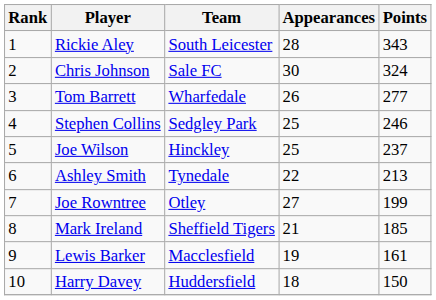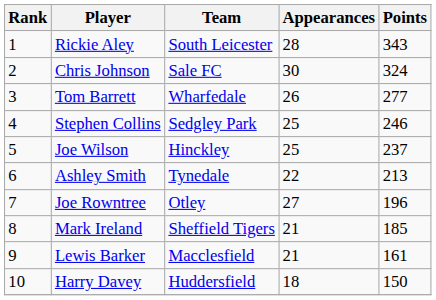 <table class="wikitable">
 <tr>
 <th>Rank</th>
 <th>Player</th>
 <th>Team</th>
 <th>Appearances</th>
 <th>Points</th>
 </tr>
 <tr>
 <td>1</td>
 <td> <a href='#'>Rickie Aley</a></td>
 <td><a href='#'>South Leicester</a></td>
 <td>28</td>
 <td>343</td>
 </tr>
 <tr>
 <td>2</td>
 <td> <a href='#'>Chris Johnson</a></td>
 <td><a href='#'>Sale FC</a></td>
 <td>30</td>
 <td>324</td>
 </tr>
 <tr>
 <td>3</td>
 <td> <a href='#'>Tom Barrett</a></td>
 <td><a href='#'>Wharfedale</a></td>
 <td>26</td>
 <td>277</td>
 </tr>
 <tr>
 <td>4</td>
 <td> <a href='#'>Stephen Collins</a></td>
 <td><a href='#'>Sedgley Park</a></td>
 <td>25</td>
 <td>246</td>
 </tr>
 <tr>
 <td>5</td>
 <td> <a href='#'>Joe Wilson</a></td>
 <td><a href='#'>Hinckley</a></td>
 <td>25</td>
 <td>237</td>
 </tr>
 <tr>
 <td>6</td>
 <td> <a href='#'>Ashley Smith</a></td>
 <td><a href='#'>Tynedale</a></td>
 <td>22</td>
 <td>213</td>
 </tr>
 <tr>
 <td>7</td>
 <td> <a href='#'>Joe Rowntree</a></td>
 <td><a href='#'>Otley</a></td>
 <td>27</td>
-<td>199</td>
+<td>196</td>
 </tr>
 <tr>
 <td>8</td>
 <td> <a href='#'>Mark Ireland</a></td>
 <td><a href='#'>Sheffield Tigers</a></td>
 <td>21</td>
 <td>185</td>
 </tr>
 <tr>
 <td>9</td>
 <td> <a href='#'>Lewis Barker</a></td>
 <td><a href='#'>Macclesfield</a></td>
-<td>19</td>
+<td>21</td>
 <td>161</td>
 </tr>
 <tr>
 <td>10</td>
 <td> <a href='#'>Harry Davey</a></td>
 <td><a href='#'>Huddersfield</a></td>
 <td>18</td>
 <td>150</td>
 </tr>
 <tr>
 </tr>
 </table>
